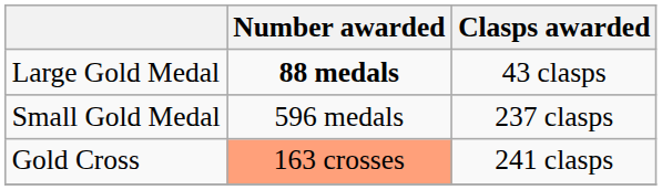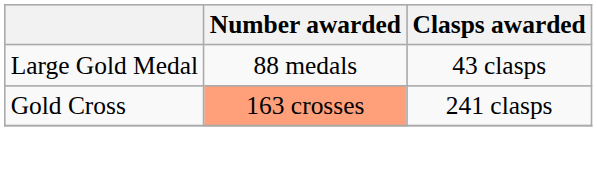 <table class="wikitable" border="1">
 <tr>
 <th></th>
 <th>Number awarded</th>
 <th>Clasps awarded</th>
 </tr>
 <tr>
 <td>Large Gold Medal</td>
-<td align=center><strong>88 medals</strong></td>
+<td align=center>88 medals</td>
 <td align=center>43 clasps</td>
-</tr>
-<tr>
-<td>Small Gold Medal</td>
-<td align=center>596 medals</td>
-<td align=center>237 clasps</td>
 </tr>
 <tr>
 <td>Gold Cross</td>
 <td align=center style="background: lightsalmon;">163 crosses</td>
 <td align=center>241 clasps</td>
 </tr>
 <tr>
 </tr>
 </table>
